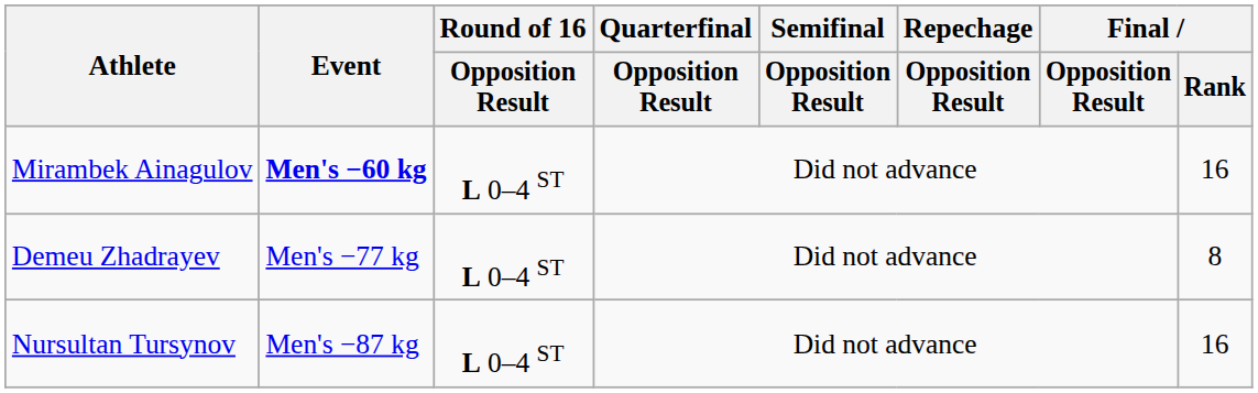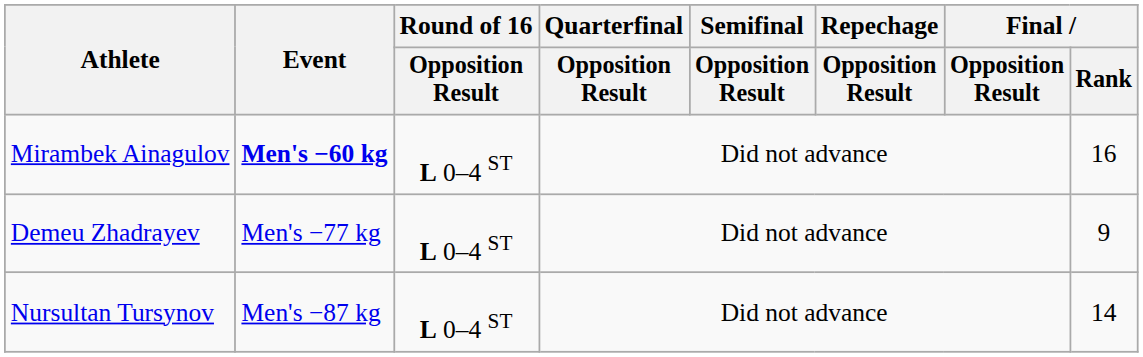 <table class="wikitable" style="font-size:90%">
 <tr>
 <th rowspan=2>Athlete</th>
 <th rowspan=2>Event</th>
 <th>Round of 16</th>
 <th>Quarterfinal</th>
 <th>Semifinal</th>
 <th>Repechage</th>
 <th colspan=2>Final / </th>
 </tr>
 <tr style="font-size: 95%">
 <th>Opposition<br>Result</th>
 <th>Opposition<br>Result</th>
 <th>Opposition<br>Result</th>
 <th>Opposition<br>Result</th>
 <th>Opposition<br>Result</th>
 <th>Rank</th>
 </tr>
 <tr align=center>
 <td align=left><a href='#'>Mirambek Ainagulov</a></td>
 <td align=left><strong><a href='#'>Men's −60 kg</a></strong></td>
 <td><br><strong>L</strong> 0–4 <sup>ST</sup></td>
 <td colspan=4>Did not advance</td>
 <td>16</td>
 </tr>
 <tr align=center>
 <td align=left><a href='#'>Demeu Zhadrayev</a></td>
 <td align=left><a href='#'>Men's −77 kg</a></td>
 <td><br><strong>L</strong> 0–4 <sup>ST</sup></td>
 <td colspan=4>Did not advance</td>
-<td>8</td>
+<td>9</td>
 </tr>
 <tr align=center>
 <td align=left><a href='#'>Nursultan Tursynov</a></td>
 <td align=left><a href='#'>Men's −87 kg</a></td>
 <td><br><strong>L</strong> 0–4 <sup>ST</sup></td>
 <td colspan=4>Did not advance</td>
-<td>16</td>
+<td>14</td>
 </tr>
 </table>
